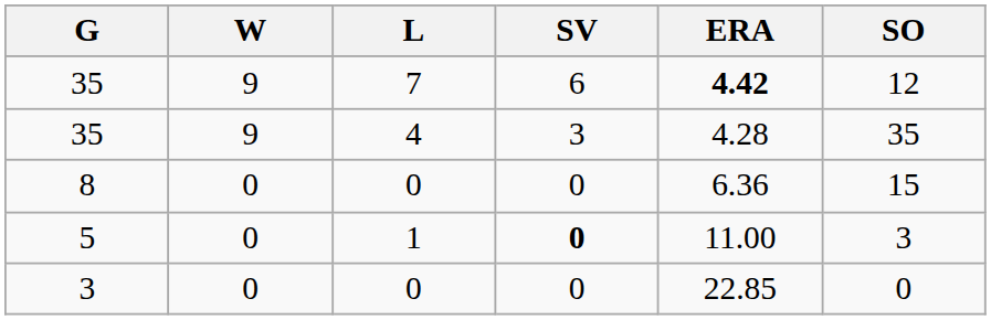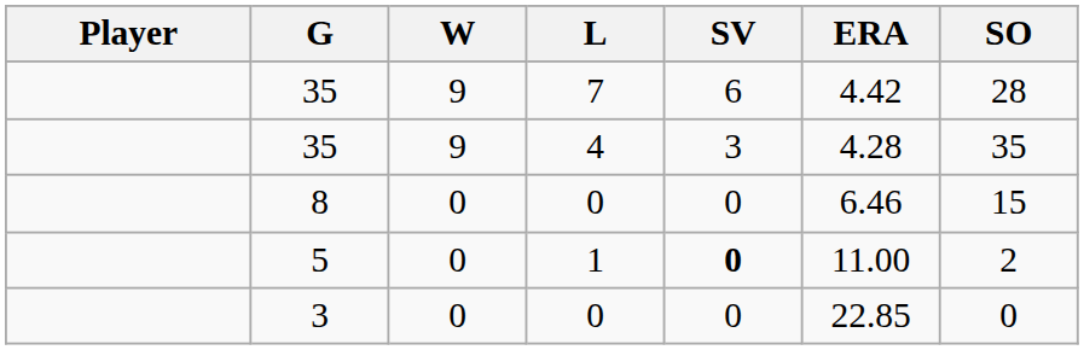 <table class="wikitable sortable">
 <tr>
+<th bgcolor="#DDDDFF" width="16%">Player</th>
 <th bgcolor="#DDDDFF" width="9%">G</th>
 <th bgcolor="#DDDDFF" width="9%">W</th>
 <th bgcolor="#DDDDFF" width="9%">L</th>
 <th bgcolor="#DDDDFF" width="9%">SV</th>
 <th bgcolor="#DDDDFF" width="9%">ERA</th>
 <th bgcolor="#DDDDFF" width="9%">SO</th>
 </tr>
 <tr align="center">
+<td></td>
 <td>35</td>
 <td>9</td>
 <td>7</td>
 <td>6</td>
-<td><strong>4.42</strong></td>
-<td>12</td>
+<td>4.42</td>
+<td>28</td>
 </tr>
 <tr align="center">
+<td></td>
 <td>35</td>
 <td>9</td>
 <td>4</td>
 <td>3</td>
 <td>4.28</td>
 <td>35</td>
 </tr>
 <tr align="center">
+<td></td>
 <td>8</td>
 <td>0</td>
 <td>0</td>
 <td>0</td>
-<td>6.36</td>
+<td>6.46</td>
 <td>15</td>
 </tr>
 <tr align="center">
+<td></td>
 <td>5</td>
 <td>0</td>
 <td>1</td>
 <td><strong>0</strong></td>
 <td>11.00</td>
-<td>3</td>
+<td>2</td>
 </tr>
 <tr align="center">
+<td></td>
 <td>3</td>
 <td>0</td>
 <td>0</td>
 <td>0</td>
 <td>22.85</td>
 <td>0</td>
 </tr>
 </table>
